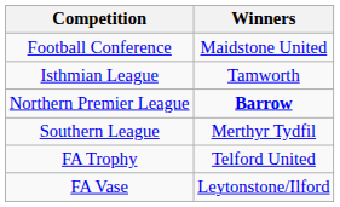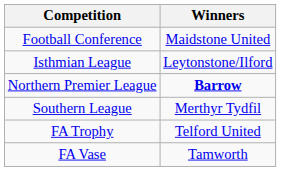 <table class="wikitable" style="text-align:center;">
 <tr>
 <th>Competition</th>
 <th>Winners</th>
 </tr>
 <tr>
 <td><a href='#'>Football Conference</a></td>
 <td><a href='#'>Maidstone United</a></td>
 </tr>
 <tr>
 <td><a href='#'>Isthmian League</a></td>
-<td><a href='#'>Tamworth</a></td>
+<td><a href='#'>Leytonstone/Ilford</a></td>
 </tr>
 <tr>
 <td><a href='#'>Northern Premier League</a></td>
 <td><strong><a href='#'>Barrow</a></strong></td>
 </tr>
 <tr>
 <td><a href='#'>Southern League</a></td>
 <td><a href='#'>Merthyr Tydfil</a></td>
 </tr>
 <tr>
 <td><a href='#'>FA Trophy</a></td>
 <td><a href='#'>Telford United</a></td>
 </tr>
 <tr>
 <td><a href='#'>FA Vase</a></td>
-<td><a href='#'>Leytonstone/Ilford</a></td>
+<td><a href='#'>Tamworth</a></td>
 </tr>
 </table>
